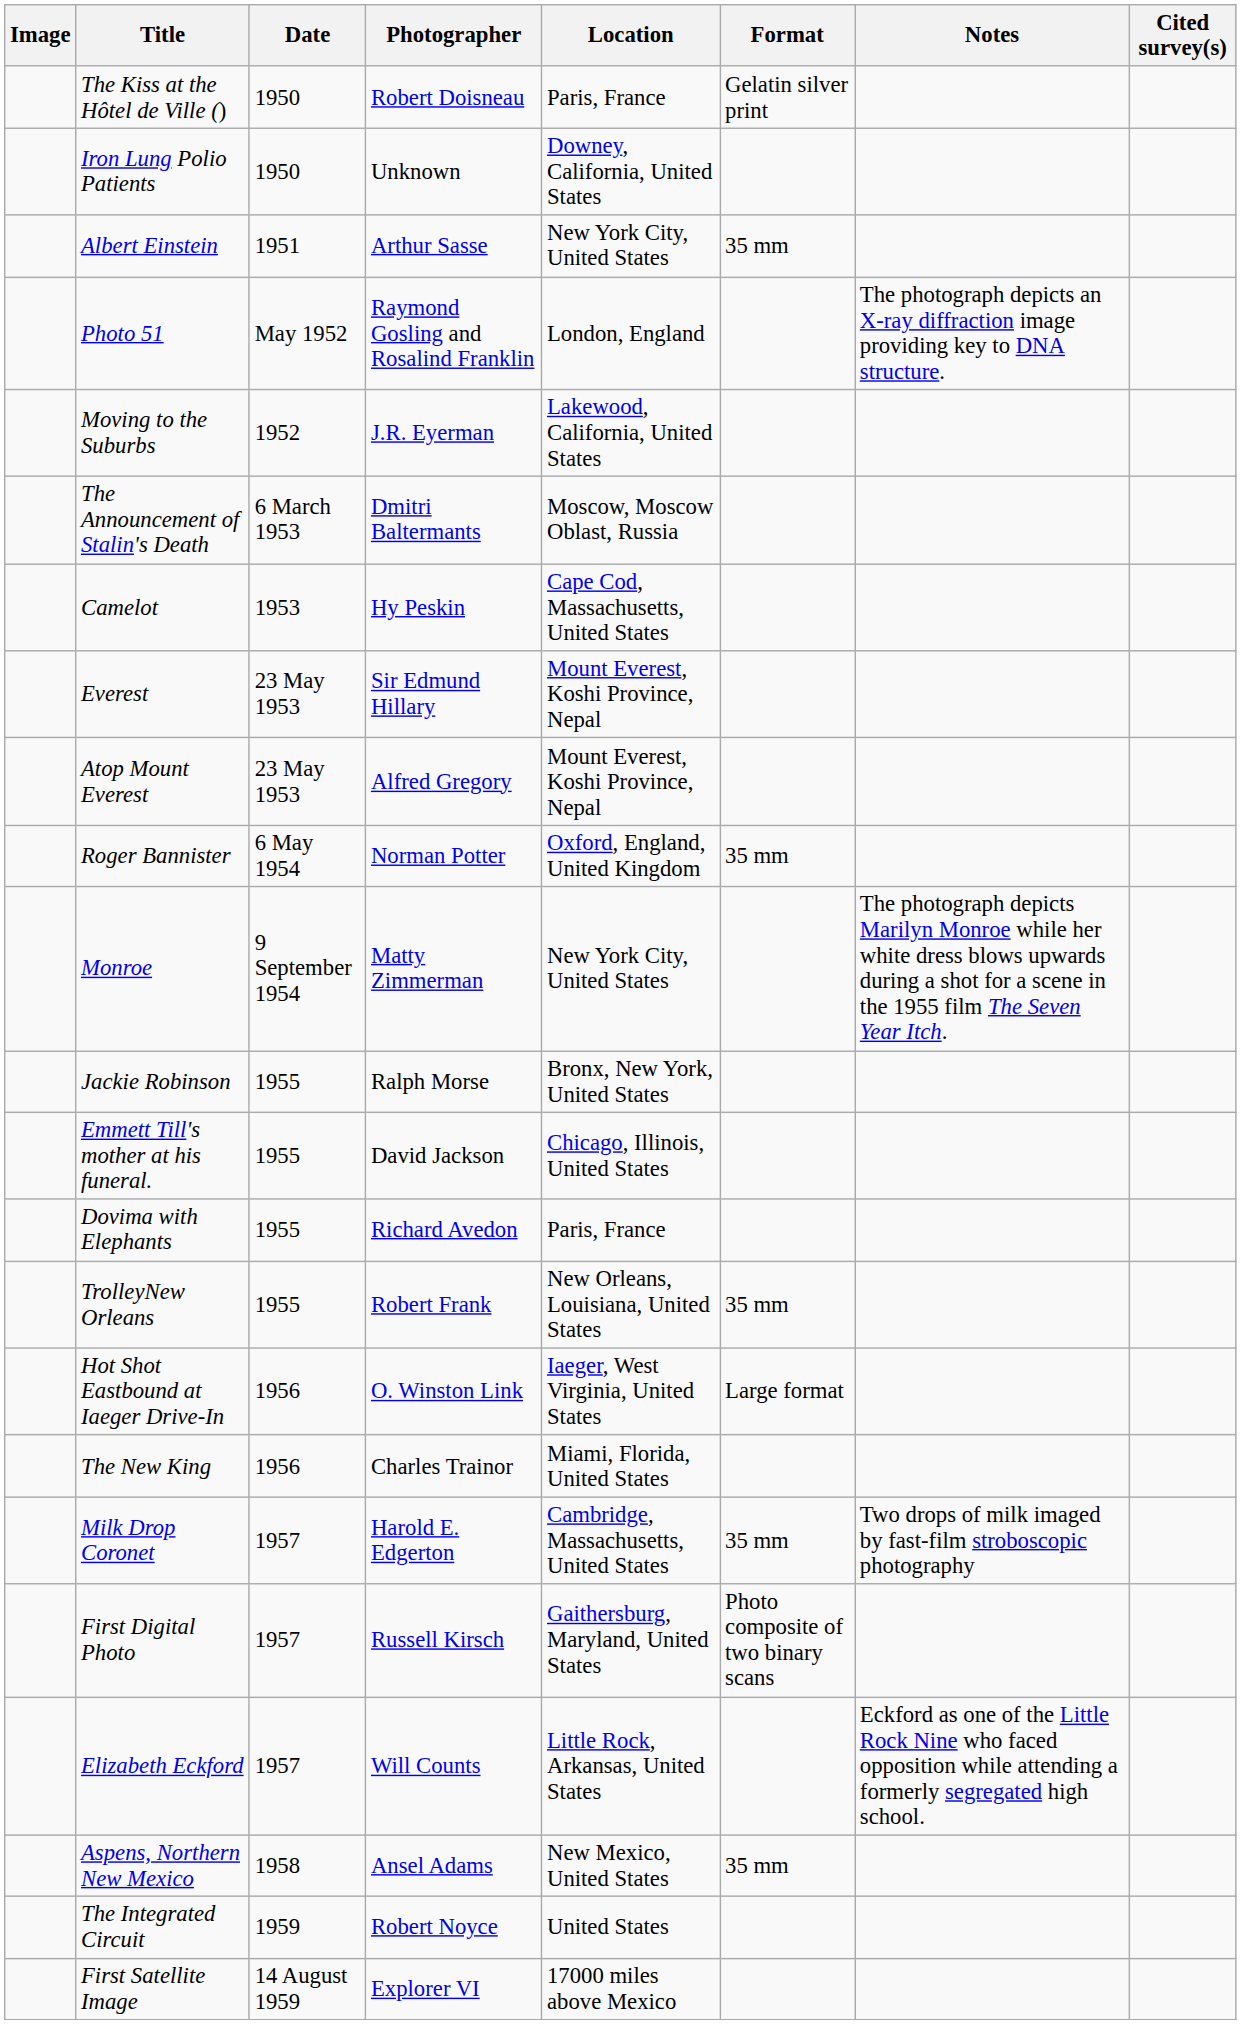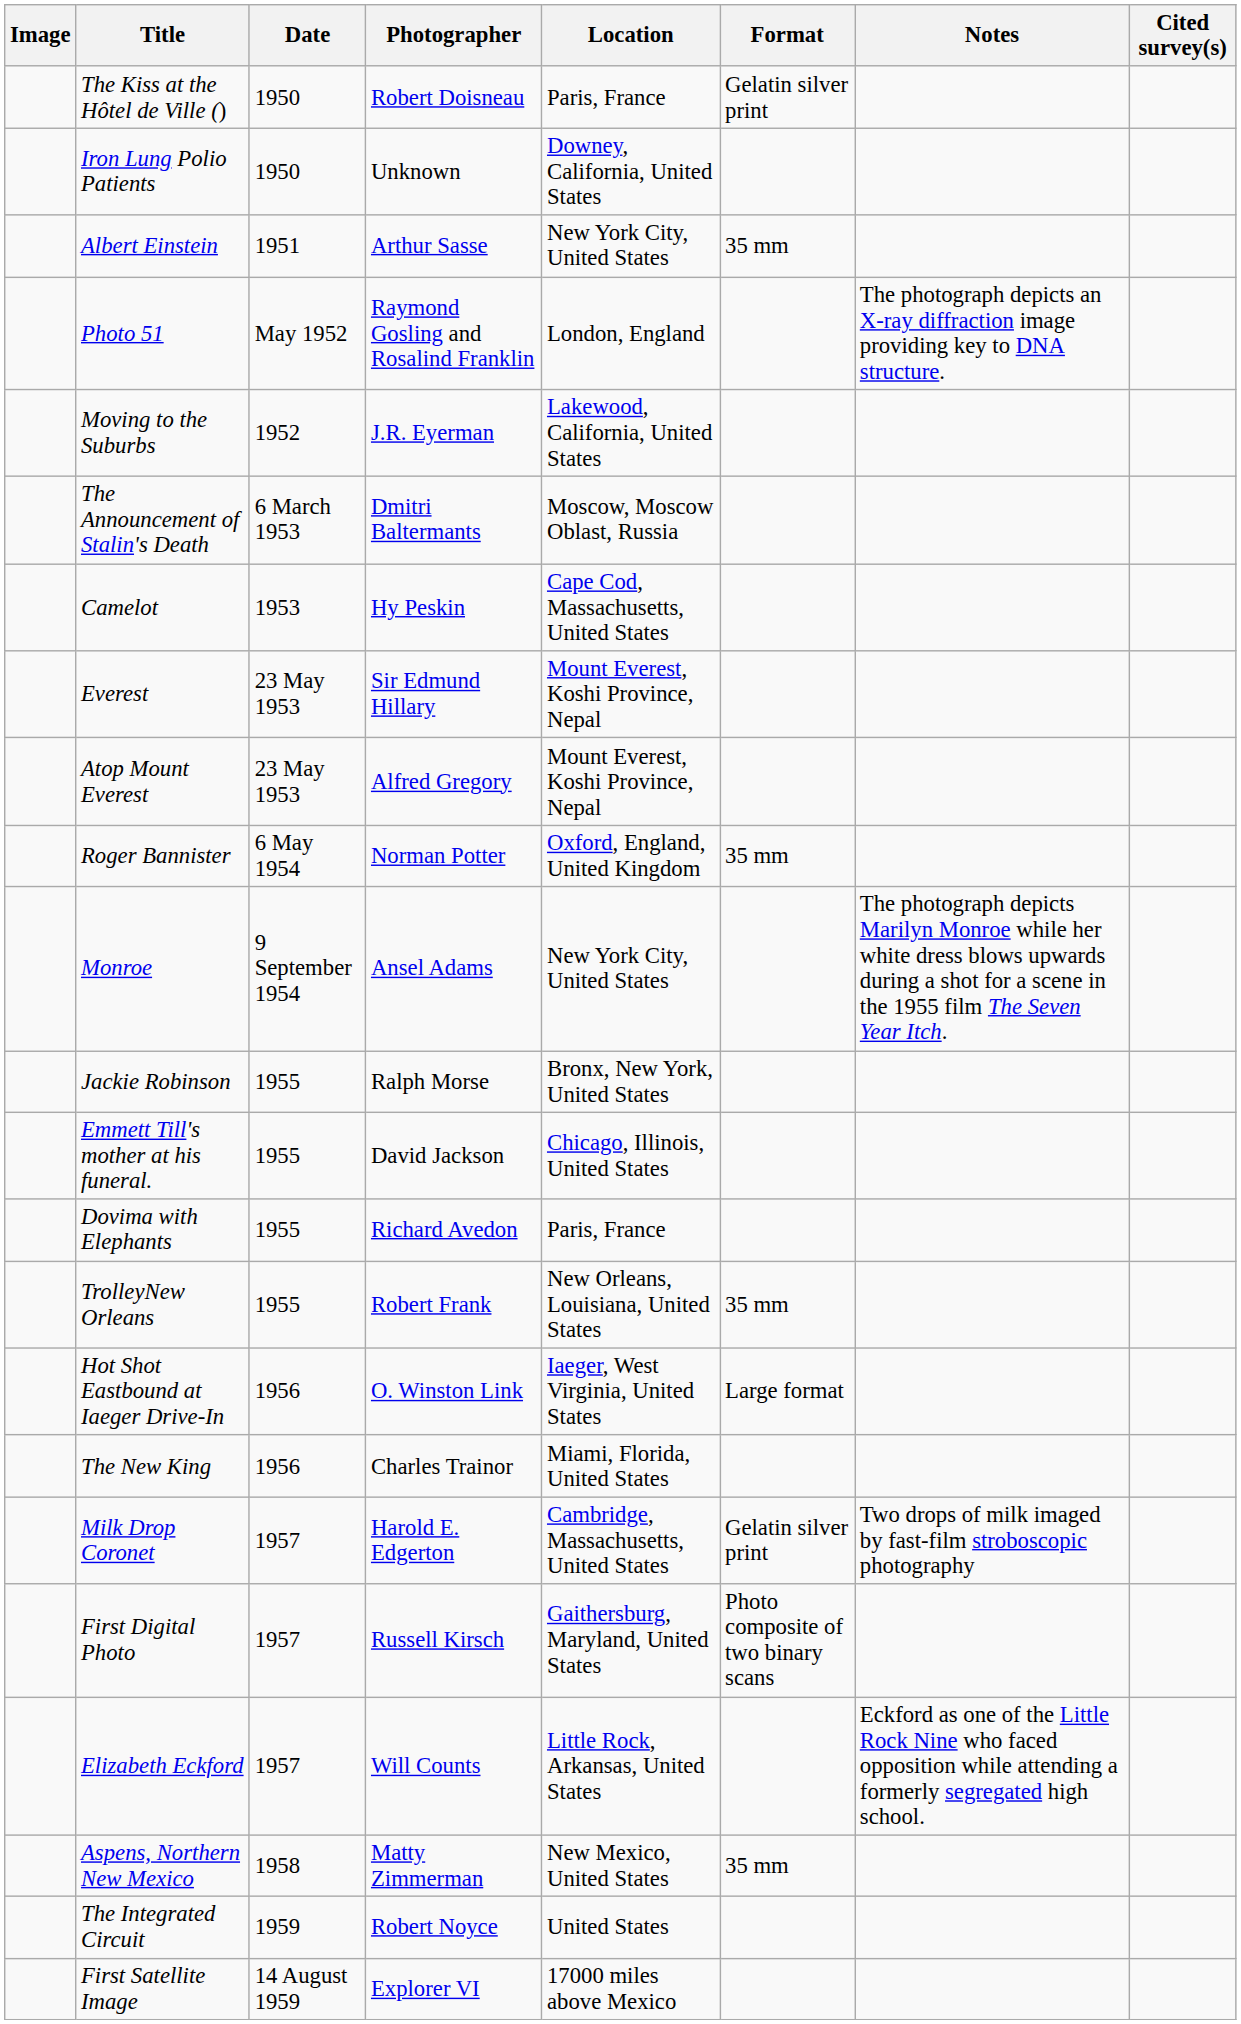 <table class="wikitable">
 <tr>
 <th>Image</th>
 <th>Title</th>
 <th>Date</th>
 <th>Photographer</th>
 <th>Location</th>
 <th>Format</th>
 <th>Notes</th>
 <th>Cited survey(s)</th>
 </tr>
 <tr>
 <td></td>
 <td><em>The Kiss at the Hôtel de Ville (</em>)</td>
 <td>1950</td>
 <td><a href='#'>Robert Doisneau</a></td>
 <td>Paris, France</td>
 <td>Gelatin silver print</td>
 <td></td>
 <td></td>
 </tr>
 <tr>
 <td></td>
 <td><em><a href='#'>Iron Lung</a> Polio Patients</em></td>
 <td>1950</td>
 <td>Unknown</td>
 <td><a href='#'>Downey</a>, California, United States</td>
 <td></td>
 <td></td>
 <td></td>
 </tr>
 <tr>
 <td></td>
 <td><em><a href='#'>Albert Einstein</a></em></td>
 <td>1951</td>
 <td><a href='#'>Arthur Sasse</a></td>
 <td>New York City, United States</td>
 <td>35 mm</td>
 <td></td>
 <td></td>
 </tr>
 <tr>
 <td></td>
 <td><em><a href='#'>Photo 51</a></em></td>
 <td>May 1952</td>
 <td><a href='#'>Raymond Gosling</a> and <a href='#'>Rosalind Franklin</a></td>
 <td>London, England</td>
 <td></td>
 <td>The photograph depicts an <a href='#'>X-ray diffraction</a> image providing key to <a href='#'>DNA structure</a>.</td>
 <td></td>
 </tr>
 <tr>
 <td></td>
 <td><em>Moving to the Suburbs</em></td>
 <td>1952</td>
 <td><a href='#'>J.R. Eyerman</a></td>
 <td><a href='#'>Lakewood</a>, California, United States</td>
 <td></td>
 <td></td>
 <td></td>
 </tr>
 <tr>
 <td></td>
 <td><em>The Announcement of <a href='#'>Stalin</a>'s Death</em></td>
 <td>6 March 1953</td>
 <td><a href='#'>Dmitri Baltermants</a></td>
 <td>Moscow, Moscow Oblast, Russia</td>
 <td></td>
 <td></td>
 <td></td>
 </tr>
 <tr>
 <td></td>
 <td><em>Camelot</em></td>
 <td>1953</td>
 <td><a href='#'>Hy Peskin</a></td>
 <td><a href='#'>Cape Cod</a>, Massachusetts, United States</td>
 <td></td>
 <td></td>
 <td></td>
 </tr>
 <tr>
 <td></td>
 <td><em>Everest</em></td>
 <td>23 May 1953</td>
 <td><a href='#'>Sir Edmund Hillary</a></td>
 <td><a href='#'>Mount Everest</a>, Koshi Province, Nepal</td>
 <td></td>
 <td></td>
 <td></td>
 </tr>
 <tr>
 <td></td>
 <td><em>Atop Mount Everest</em></td>
 <td>23 May 1953</td>
 <td><a href='#'>Alfred Gregory</a></td>
 <td>Mount Everest, Koshi Province, Nepal</td>
 <td></td>
 <td></td>
 <td></td>
 </tr>
 <tr>
 <td></td>
 <td><em>Roger Bannister</em></td>
 <td>6 May 1954</td>
 <td><a href='#'>Norman Potter</a></td>
 <td><a href='#'>Oxford</a>, England, United Kingdom</td>
 <td>35 mm</td>
 <td></td>
 <td></td>
 </tr>
 <tr>
 <td></td>
 <td><em><a href='#'>Monroe</a></em></td>
 <td>9 September 1954</td>
-<td><a href='#'>Matty Zimmerman</a></td>
+<td><a href='#'>Ansel Adams</a></td>
 <td>New York City, United States</td>
 <td></td>
 <td>The photograph depicts <a href='#'>Marilyn Monroe</a> while her white dress blows upwards during a shot for a scene in the 1955 film <em><a href='#'>The Seven Year Itch</a></em>.</td>
 <td></td>
 </tr>
 <tr>
 <td></td>
 <td><em>Jackie Robinson</em></td>
 <td>1955</td>
 <td>Ralph Morse</td>
 <td>Bronx, New York, United States</td>
 <td></td>
 <td></td>
 <td></td>
 </tr>
 <tr>
 <td></td>
 <td><em><a href='#'>Emmett Till</a>'s mother at his funeral.</em></td>
 <td>1955</td>
 <td>David Jackson</td>
 <td><a href='#'>Chicago</a>, Illinois, United States</td>
 <td></td>
 <td></td>
 <td></td>
 </tr>
 <tr>
 <td></td>
 <td><em>Dovima with Elephants</em></td>
 <td>1955</td>
 <td><a href='#'>Richard Avedon</a></td>
 <td>Paris, France</td>
 <td></td>
 <td></td>
 <td></td>
 </tr>
 <tr>
 <td></td>
 <td><em>TrolleyNew Orleans</em></td>
 <td>1955</td>
 <td><a href='#'>Robert Frank</a></td>
 <td>New Orleans, Louisiana, United States</td>
 <td>35 mm</td>
 <td></td>
 <td></td>
 </tr>
 <tr>
 <td></td>
 <td><em>Hot Shot Eastbound at Iaeger Drive‐In</em></td>
 <td>1956</td>
 <td><a href='#'>O. Winston Link</a></td>
 <td><a href='#'>Iaeger</a>, West Virginia, United States</td>
 <td>Large format</td>
 <td></td>
 <td></td>
 </tr>
 <tr>
 <td></td>
 <td><em>The New King</em></td>
 <td>1956</td>
 <td>Charles Trainor</td>
 <td>Miami, Florida, United States</td>
 <td></td>
 <td></td>
 <td></td>
 </tr>
 <tr>
 <td></td>
 <td><em><a href='#'>Milk Drop Coronet</a></em></td>
 <td>1957</td>
 <td><a href='#'>Harold E. Edgerton</a></td>
 <td><a href='#'>Cambridge</a>, Massachusetts, United States</td>
-<td>35 mm</td>
+<td>Gelatin silver print</td>
 <td>Two drops of milk imaged by fast-film <a href='#'>stroboscopic</a> photography</td>
 <td></td>
 </tr>
 <tr>
 <td></td>
 <td><em>First Digital Photo</em></td>
 <td>1957</td>
 <td><a href='#'>Russell Kirsch</a></td>
 <td><a href='#'>Gaithersburg</a>, Maryland, United States</td>
 <td>Photo composite of two binary scans</td>
 <td></td>
 <td></td>
 </tr>
 <tr>
 <td></td>
 <td><em><a href='#'>Elizabeth Eckford</a></em></td>
 <td>1957</td>
 <td><a href='#'>Will Counts</a></td>
 <td><a href='#'>Little Rock</a>, Arkansas, United States</td>
 <td></td>
 <td>Eckford as one of the <a href='#'>Little Rock Nine</a> who faced opposition while attending a formerly <a href='#'>segregated</a> high school.</td>
 <td></td>
 </tr>
 <tr>
 <td></td>
 <td><em><a href='#'>Aspens, Northern New Mexico</a></em></td>
 <td>1958</td>
-<td><a href='#'>Ansel Adams</a></td>
+<td><a href='#'>Matty Zimmerman</a></td>
 <td>New Mexico, United States</td>
 <td>35 mm</td>
 <td></td>
 <td></td>
 </tr>
 <tr>
 <td></td>
 <td><em>The Integrated Circuit</em></td>
 <td>1959</td>
 <td><a href='#'>Robert Noyce</a></td>
 <td>United States</td>
 <td></td>
 <td></td>
 <td></td>
 </tr>
 <tr>
 <td></td>
 <td><em>First Satellite Image</em></td>
 <td>14 August 1959</td>
 <td><a href='#'>Explorer VI</a></td>
 <td>17000 miles above Mexico</td>
 <td></td>
 <td></td>
 <td></td>
 </tr>
 </table>
